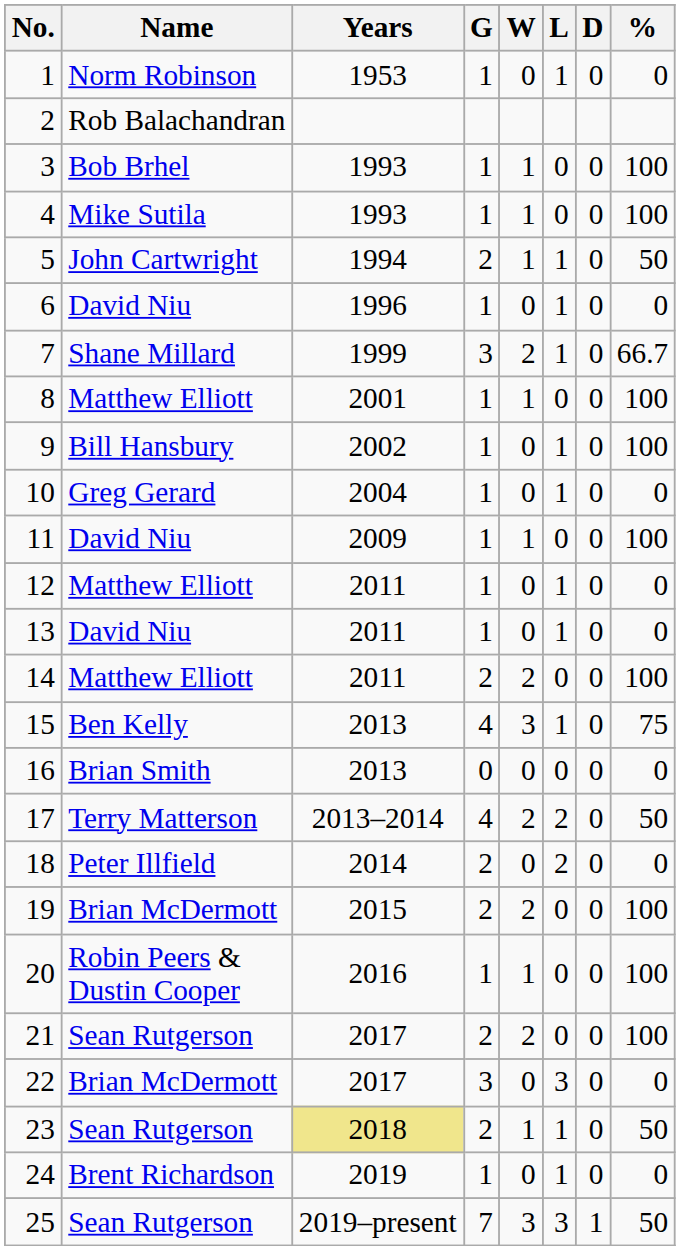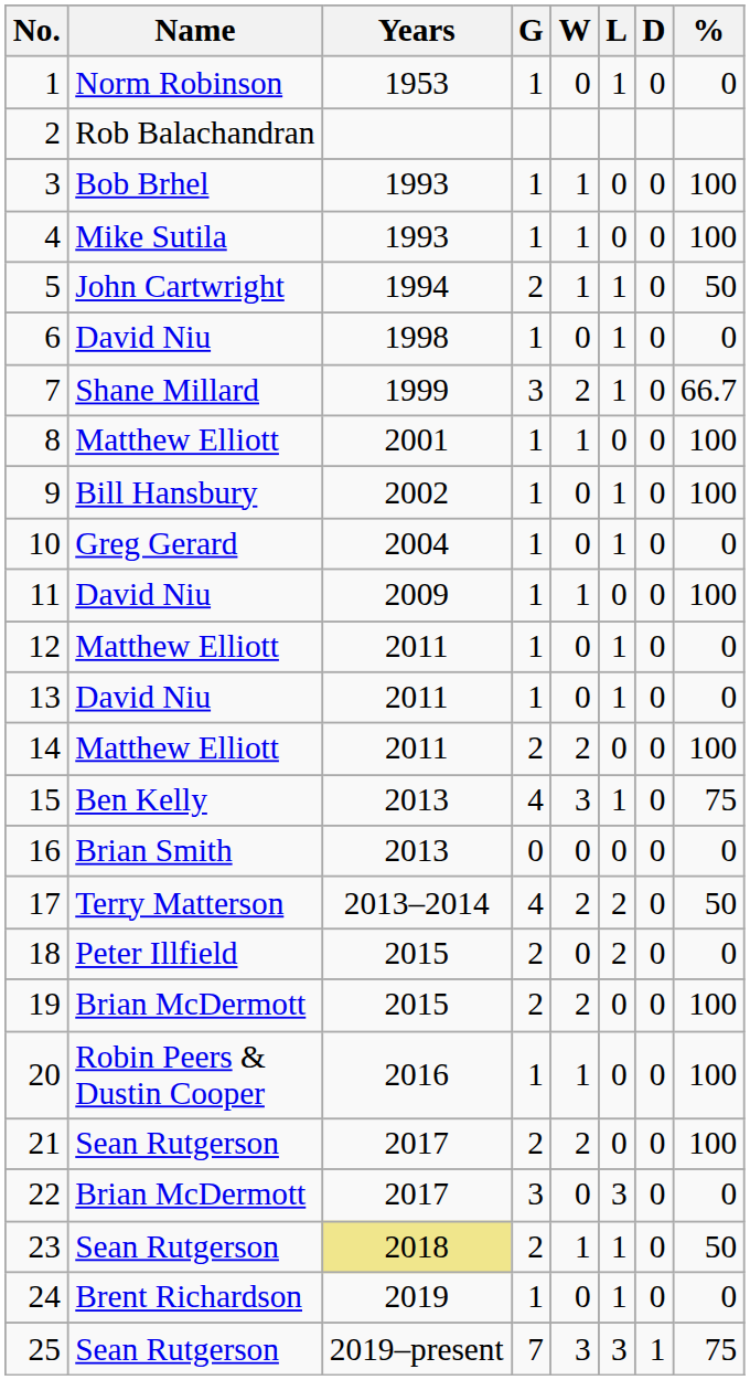 <table class="wikitable sortable">
 <tr>
 <th>No.</th>
 <th>Name</th>
 <th>Years</th>
 <th>G</th>
 <th>W</th>
 <th>L</th>
 <th>D</th>
 <th>%</th>
 </tr>
 <tr>
 <td align=right>1</td>
 <td align=left> <a href='#'>Norm Robinson</a></td>
 <td align=center>1953</td>
 <td align=right>1</td>
 <td align=right>0</td>
 <td align=right>1</td>
 <td align=right>0</td>
 <td align=right>0</td>
 </tr>
 <tr>
 <td align=right>2</td>
 <td align=left> Rob Balachandran</td>
 <td align=center></td>
 <td align=right></td>
 <td align=right></td>
 <td align=right></td>
 <td align=right></td>
 <td align=right></td>
 </tr>
 <tr>
 <td align=right>3</td>
 <td align=left> <a href='#'>Bob Brhel</a></td>
 <td align=center>1993</td>
 <td align=right>1</td>
 <td align=right>1</td>
 <td align=right>0</td>
 <td align=right>0</td>
 <td align=right>100</td>
 </tr>
 <tr>
 <td align=right>4</td>
 <td align=left> <a href='#'>Mike Sutila</a></td>
 <td align=center>1993</td>
 <td align=right>1</td>
 <td align=right>1</td>
 <td align=right>0</td>
 <td align=right>0</td>
 <td align=right>100</td>
 </tr>
 <tr>
 <td align=right>5</td>
 <td align=left> <a href='#'>John Cartwright</a></td>
 <td align=center>1994</td>
 <td align=right>2</td>
 <td align=right>1</td>
 <td align=right>1</td>
 <td align=right>0</td>
 <td align=right>50</td>
 </tr>
 <tr>
 <td align=right>6</td>
 <td align=left> <a href='#'>David Niu</a></td>
-<td align=center>1996</td>
+<td align=center>1998</td>
 <td align=right>1</td>
 <td align=right>0</td>
 <td align=right>1</td>
 <td align=right>0</td>
 <td align=right>0</td>
 </tr>
 <tr>
 <td align=right>7</td>
 <td align=left> <a href='#'>Shane Millard</a></td>
 <td align=center>1999</td>
 <td align=right>3</td>
 <td align=right>2</td>
 <td align=right>1</td>
 <td align=right>0</td>
 <td align=right>66.7</td>
 </tr>
 <tr>
 <td align=right>8</td>
 <td align=left> <a href='#'>Matthew Elliott</a></td>
 <td align=center>2001</td>
 <td align=right>1</td>
 <td align=right>1</td>
 <td align=right>0</td>
 <td align=right>0</td>
 <td align=right>100</td>
 </tr>
 <tr>
 <td align=right>9</td>
 <td align=left> <a href='#'>Bill Hansbury</a></td>
 <td align=center>2002</td>
 <td align=right>1</td>
 <td align=right>0</td>
 <td align=right>1</td>
 <td align=right>0</td>
 <td align=right>100</td>
 </tr>
 <tr>
 <td align=right>10</td>
 <td align=left> <a href='#'>Greg Gerard</a></td>
 <td align=center>2004</td>
 <td align=right>1</td>
 <td align=right>0</td>
 <td align=right>1</td>
 <td align=right>0</td>
 <td align=right>0</td>
 </tr>
 <tr>
 <td align=right>11</td>
 <td align=left> <a href='#'>David Niu</a></td>
 <td align=center>2009</td>
 <td align=right>1</td>
 <td align=right>1</td>
 <td align=right>0</td>
 <td align=right>0</td>
 <td align=right>100</td>
 </tr>
 <tr>
 <td align=right>12</td>
 <td align=left> <a href='#'>Matthew Elliott</a></td>
 <td align=center>2011</td>
 <td align=right>1</td>
 <td align=right>0</td>
 <td align=right>1</td>
 <td align=right>0</td>
 <td align=right>0</td>
 </tr>
 <tr>
 <td align=right>13</td>
 <td align=left> <a href='#'>David Niu</a></td>
 <td align=center>2011</td>
 <td align=right>1</td>
 <td align=right>0</td>
 <td align=right>1</td>
 <td align=right>0</td>
 <td align=right>0</td>
 </tr>
 <tr>
 <td align=right>14</td>
 <td align=left> <a href='#'>Matthew Elliott</a></td>
 <td align=center>2011</td>
 <td align=right>2</td>
 <td align=right>2</td>
 <td align=right>0</td>
 <td align=right>0</td>
 <td align=right>100</td>
 </tr>
 <tr>
 <td align=right>15</td>
 <td align=left> <a href='#'>Ben Kelly</a></td>
 <td align=center>2013</td>
 <td align=right>4</td>
 <td align=right>3</td>
 <td align=right>1</td>
 <td align=right>0</td>
 <td align=right>75</td>
 </tr>
 <tr>
 <td align=right>16</td>
 <td align=left> <a href='#'>Brian Smith</a></td>
 <td align=center>2013</td>
 <td align=right>0</td>
 <td align=right>0</td>
 <td align=right>0</td>
 <td align=right>0</td>
 <td align=right>0</td>
 </tr>
 <tr>
 <td align=right>17</td>
 <td align=left> <a href='#'>Terry Matterson</a></td>
 <td align=center>2013–2014</td>
 <td align=right>4</td>
 <td align=right>2</td>
 <td align=right>2</td>
 <td align=right>0</td>
 <td align=right>50</td>
 </tr>
 <tr>
 <td align=right>18</td>
 <td align=left> <a href='#'>Peter Illfield</a></td>
-<td align=center>2014</td>
+<td align=center>2015</td>
 <td align=right>2</td>
 <td align=right>0</td>
 <td align=right>2</td>
 <td align=right>0</td>
 <td align=right>0</td>
 </tr>
 <tr>
 <td align=right>19</td>
 <td align=left> <a href='#'>Brian McDermott</a></td>
 <td align=center>2015</td>
 <td align=right>2</td>
 <td align=right>2</td>
 <td align=right>0</td>
 <td align=right>0</td>
 <td align=right>100</td>
 </tr>
 <tr>
 <td align=right>20</td>
 <td align=left> <a href='#'>Robin Peers</a> &<br> <a href='#'>Dustin Cooper</a></td>
 <td align=center>2016</td>
 <td align=right>1</td>
 <td align=right>1</td>
 <td align=right>0</td>
 <td align=right>0</td>
 <td align=right>100</td>
 </tr>
 <tr>
 <td align=right>21</td>
 <td align=left> <a href='#'>Sean Rutgerson</a></td>
 <td align=center>2017</td>
 <td align=right>2</td>
 <td align=right>2</td>
 <td align=right>0</td>
 <td align=right>0</td>
 <td align=right>100</td>
 </tr>
 <tr>
 <td align=right>22</td>
 <td align=left> <a href='#'>Brian McDermott</a></td>
 <td align=center>2017</td>
 <td align=right>3</td>
 <td align=right>0</td>
 <td align=right>3</td>
 <td align=right>0</td>
 <td align=right>0</td>
 </tr>
 <tr>
 <td align=right>23</td>
 <td align=left> <a href='#'>Sean Rutgerson</a></td>
 <td align=center style="background: khaki;">2018</td>
 <td align=right>2</td>
 <td align=right>1</td>
 <td align=right>1</td>
 <td align=right>0</td>
 <td align=right>50</td>
 </tr>
 <tr>
 <td align=right>24</td>
 <td align=left> <a href='#'>Brent Richardson</a></td>
 <td align=center>2019</td>
 <td align=right>1</td>
 <td align=right>0</td>
 <td align=right>1</td>
 <td align=right>0</td>
 <td align=right>0</td>
 </tr>
 <tr>
 <td align=right>25</td>
 <td align=left> <a href='#'>Sean Rutgerson</a></td>
 <td align=center>2019–present</td>
 <td align=right>7</td>
 <td align=right>3</td>
 <td align=right>3</td>
 <td align=right>1</td>
-<td align=right>50</td>
+<td align=right>75</td>
 </tr>
 <tr>
 </tr>
 </table>
